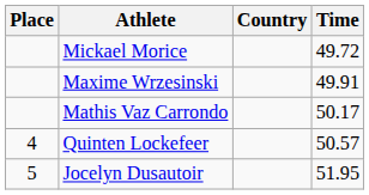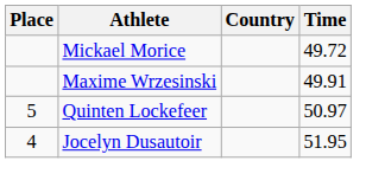 <table class="wikitable">
 <tr>
 <th>Place</th>
 <th>Athlete</th>
 <th>Country</th>
 <th>Time</th>
 </tr>
 <tr>
 <td align=center></td>
 <td><a href='#'>Mickael Morice</a></td>
 <td></td>
 <td>49.72</td>
 </tr>
 <tr>
 <td align=center></td>
 <td><a href='#'>Maxime Wrzesinski</a></td>
 <td></td>
 <td>49.91</td>
 </tr>
 <tr>
-<td align=center></td>
-<td><a href='#'>Mathis Vaz Carrondo</a></td>
+<td align=center>5</td>
+<td><a href='#'>Quinten Lockefeer</a></td>
 <td></td>
-<td>50.17</td>
+<td>50.97</td>
 </tr>
 <tr>
 <td align=center>4</td>
-<td><a href='#'>Quinten Lockefeer</a></td>
-<td></td>
-<td>50.57</td>
-</tr>
-<tr>
-<td align=center>5</td>
 <td><a href='#'>Jocelyn Dusautoir</a></td>
 <td></td>
 <td>51.95</td>
 </tr>
 </table>
